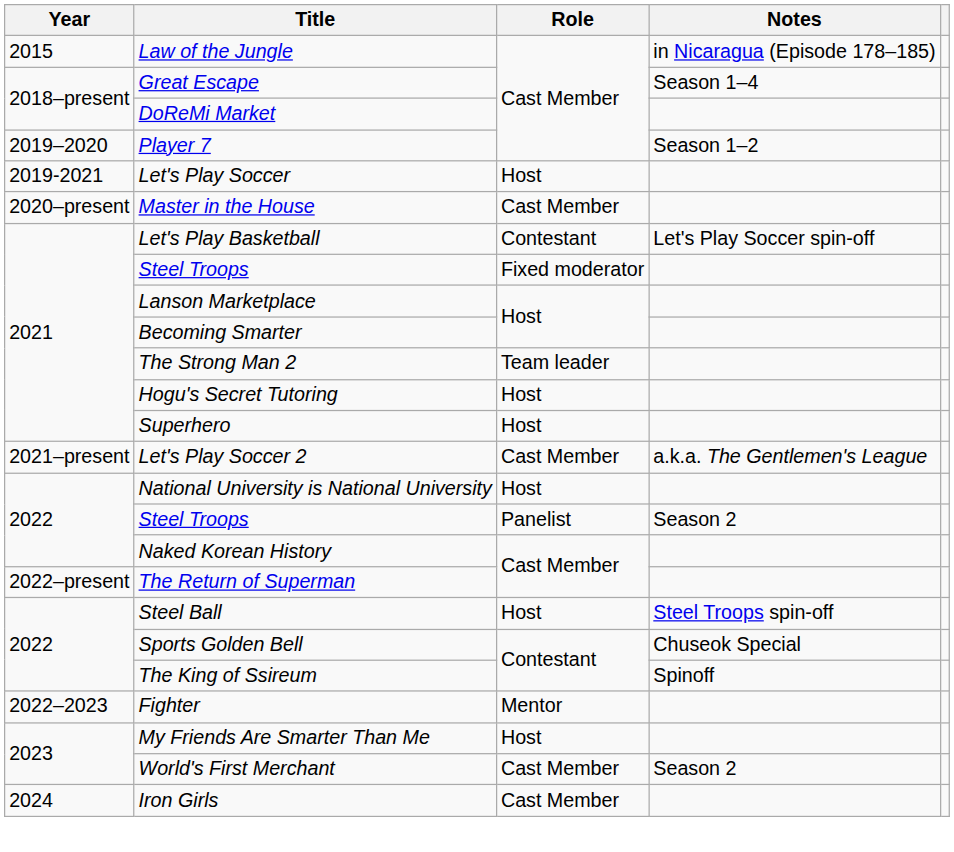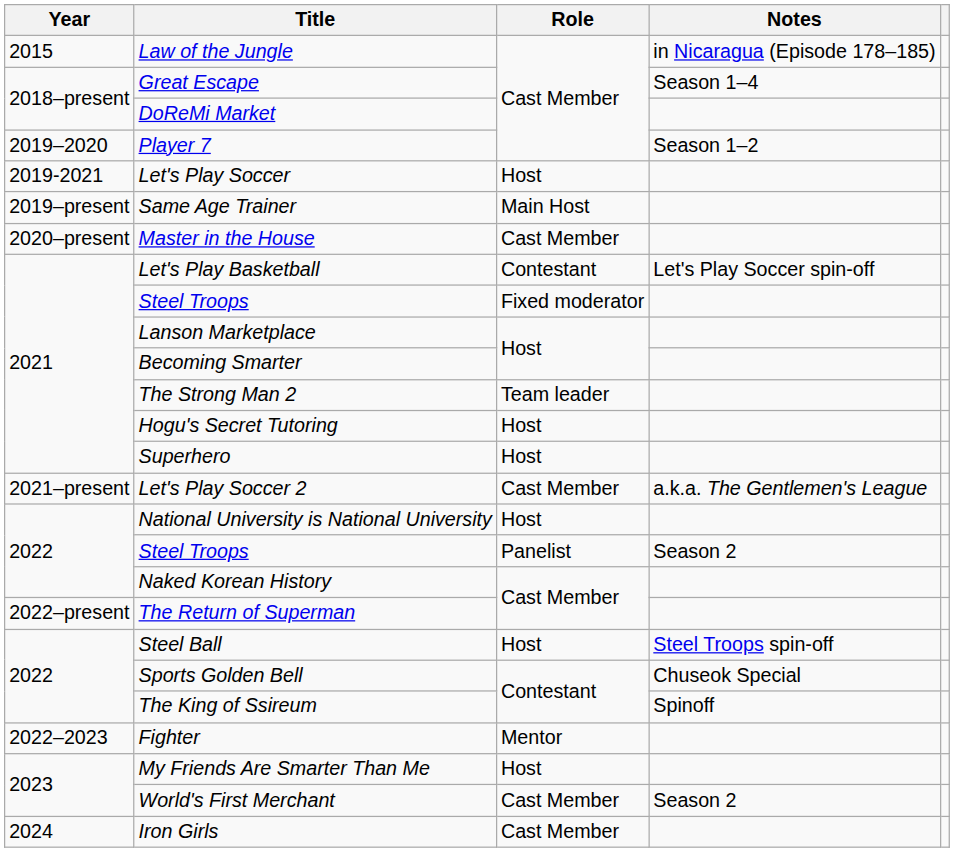 <table class="wikitable">
 <tr>
 <th>Year</th>
 <th>Title</th>
 <th>Role</th>
 <th>Notes</th>
 <th scope="col" class="unsortable"></th>
 </tr>
 <tr>
 <td>2015</td>
 <td><em><a href='#'>Law of the Jungle</a></em></td>
 <td rowspan="4">Cast Member</td>
 <td>in <a href='#'>Nicaragua</a> (Episode 178–185)</td>
 <td></td>
 </tr>
 <tr>
 <td rowspan=2>2018–present</td>
 <td><em><a href='#'>Great Escape</a></em></td>
 <td>Season 1–4</td>
 <td></td>
 </tr>
 <tr>
 <td><em><a href='#'>DoReMi Market</a></em></td>
 <td></td>
 <td></td>
 </tr>
 <tr>
 <td>2019–2020</td>
 <td><em><a href='#'>Player 7</a></em></td>
 <td>Season 1–2</td>
 <td></td>
 </tr>
 <tr>
 <td>2019-2021</td>
 <td><em>Let's Play Soccer</em></td>
 <td>Host</td>
+<td></td>
+<td></td>
+</tr>
+<tr>
+<td>2019–present</td>
+<td><em>Same Age Trainer</em></td>
+<td>Main Host</td>
 <td></td>
 <td></td>
 </tr>
 <tr>
 <td>2020–present</td>
 <td><em><a href='#'>Master in the House</a></em></td>
 <td>Cast Member</td>
 <td></td>
 <td></td>
 </tr>
 <tr>
 <td rowspan="7">2021</td>
 <td><em>Let's Play Basketball</em></td>
 <td>Contestant</td>
 <td>Let's Play Soccer spin-off</td>
 <td></td>
 </tr>
 <tr>
 <td><em><a href='#'>Steel Troops</a></em></td>
 <td>Fixed moderator</td>
 <td></td>
 <td></td>
 </tr>
 <tr>
 <td><em>Lanson Marketplace</em></td>
 <td rowspan="2">Host</td>
 <td></td>
 <td></td>
 </tr>
 <tr>
 <td><em>Becoming Smarter</em></td>
 <td></td>
 <td></td>
 </tr>
 <tr>
 <td><em>The Strong Man 2</em></td>
 <td>Team leader</td>
 <td></td>
 <td></td>
 </tr>
 <tr>
 <td><em>Hogu's Secret Tutoring</em></td>
 <td>Host</td>
 <td></td>
 <td></td>
 </tr>
 <tr>
 <td><em>Superhero</em></td>
 <td>Host</td>
 <td></td>
 <td></td>
 </tr>
 <tr>
 <td>2021–present</td>
 <td><em>Let's Play Soccer 2</em></td>
 <td>Cast Member</td>
 <td>a.k.a. <em>The Gentlemen's League</em></td>
 <td></td>
 </tr>
 <tr>
 <td rowspan="3">2022</td>
 <td><em>National University is National University</em></td>
 <td>Host</td>
 <td></td>
 <td></td>
 </tr>
 <tr>
 <td><em><a href='#'>Steel Troops</a></em></td>
 <td>Panelist</td>
 <td>Season 2</td>
 <td></td>
 </tr>
 <tr>
 <td><em>Naked Korean History</em></td>
 <td rowspan="2">Cast Member</td>
 <td></td>
 <td></td>
 </tr>
 <tr>
 <td>2022–present</td>
 <td><em><a href='#'>The Return of Superman</a></em></td>
 <td></td>
 <td></td>
 </tr>
 <tr>
 <td rowspan=3>2022</td>
 <td><em>Steel Ball</em></td>
 <td>Host</td>
 <td><a href='#'>Steel Troops</a> spin-off</td>
 <td></td>
 </tr>
 <tr>
 <td><em>Sports Golden Bell</em></td>
 <td rowspan="2">Contestant</td>
 <td>Chuseok Special</td>
 <td></td>
 </tr>
 <tr>
 <td><em>The King of Ssireum</em></td>
 <td>Spinoff</td>
 <td></td>
 </tr>
 <tr>
 <td>2022–2023</td>
 <td><em>Fighter</em></td>
 <td>Mentor</td>
 <td></td>
 <td></td>
 </tr>
 <tr>
 <td rowspan=2>2023</td>
 <td><em>My Friends Are Smarter Than Me</em></td>
 <td>Host</td>
 <td></td>
 <td></td>
 </tr>
 <tr>
 <td><em>World's First Merchant</em></td>
 <td>Cast Member</td>
 <td>Season 2</td>
 <td></td>
 </tr>
 <tr>
 <td>2024</td>
 <td><em>Iron Girls</em></td>
 <td>Cast Member</td>
 <td></td>
 <td></td>
 </tr>
 </table>
